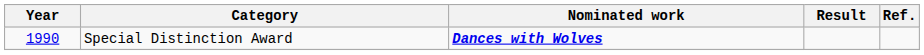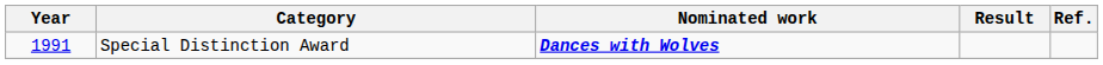 <table class=wikitable>
 <tr>
 <th scope="col" style="width:5em;">Year</th>
 <th scope="col" style="width:26em;">Category</th>
 <th scope="col" style="width:25em;">Nominated work</th>
 <th scope="col" style="width:5em;">Result</th>
 <th>Ref.</th>
 </tr>
 <tr>
-<td style="text-align:center;"><a href='#'>1990</a></td>
+<td style="text-align:center;"><a href='#'>1991</a></td>
 <td>Special Distinction Award</td>
 <td><strong><em><a href='#'>Dances with Wolves</a></em></strong></td>
 <td></td>
 <td></td>
 </tr>
 <tr>
 </tr>
 </table>
